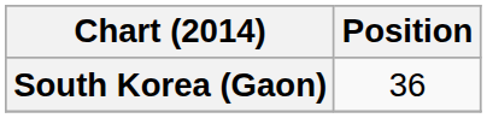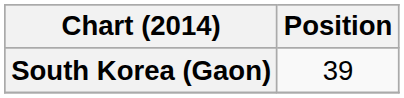 <table class="wikitable plainrowheaders" style="text-align:center">
 <tr>
 <th scope="col">Chart (2014)</th>
 <th scope="col">Position</th>
 </tr>
 <tr>
 <th scope="row">South Korea (Gaon)</th>
-<td>36</td>
+<td>39</td>
 </tr>
 <tr>
 </tr>
 </table>
